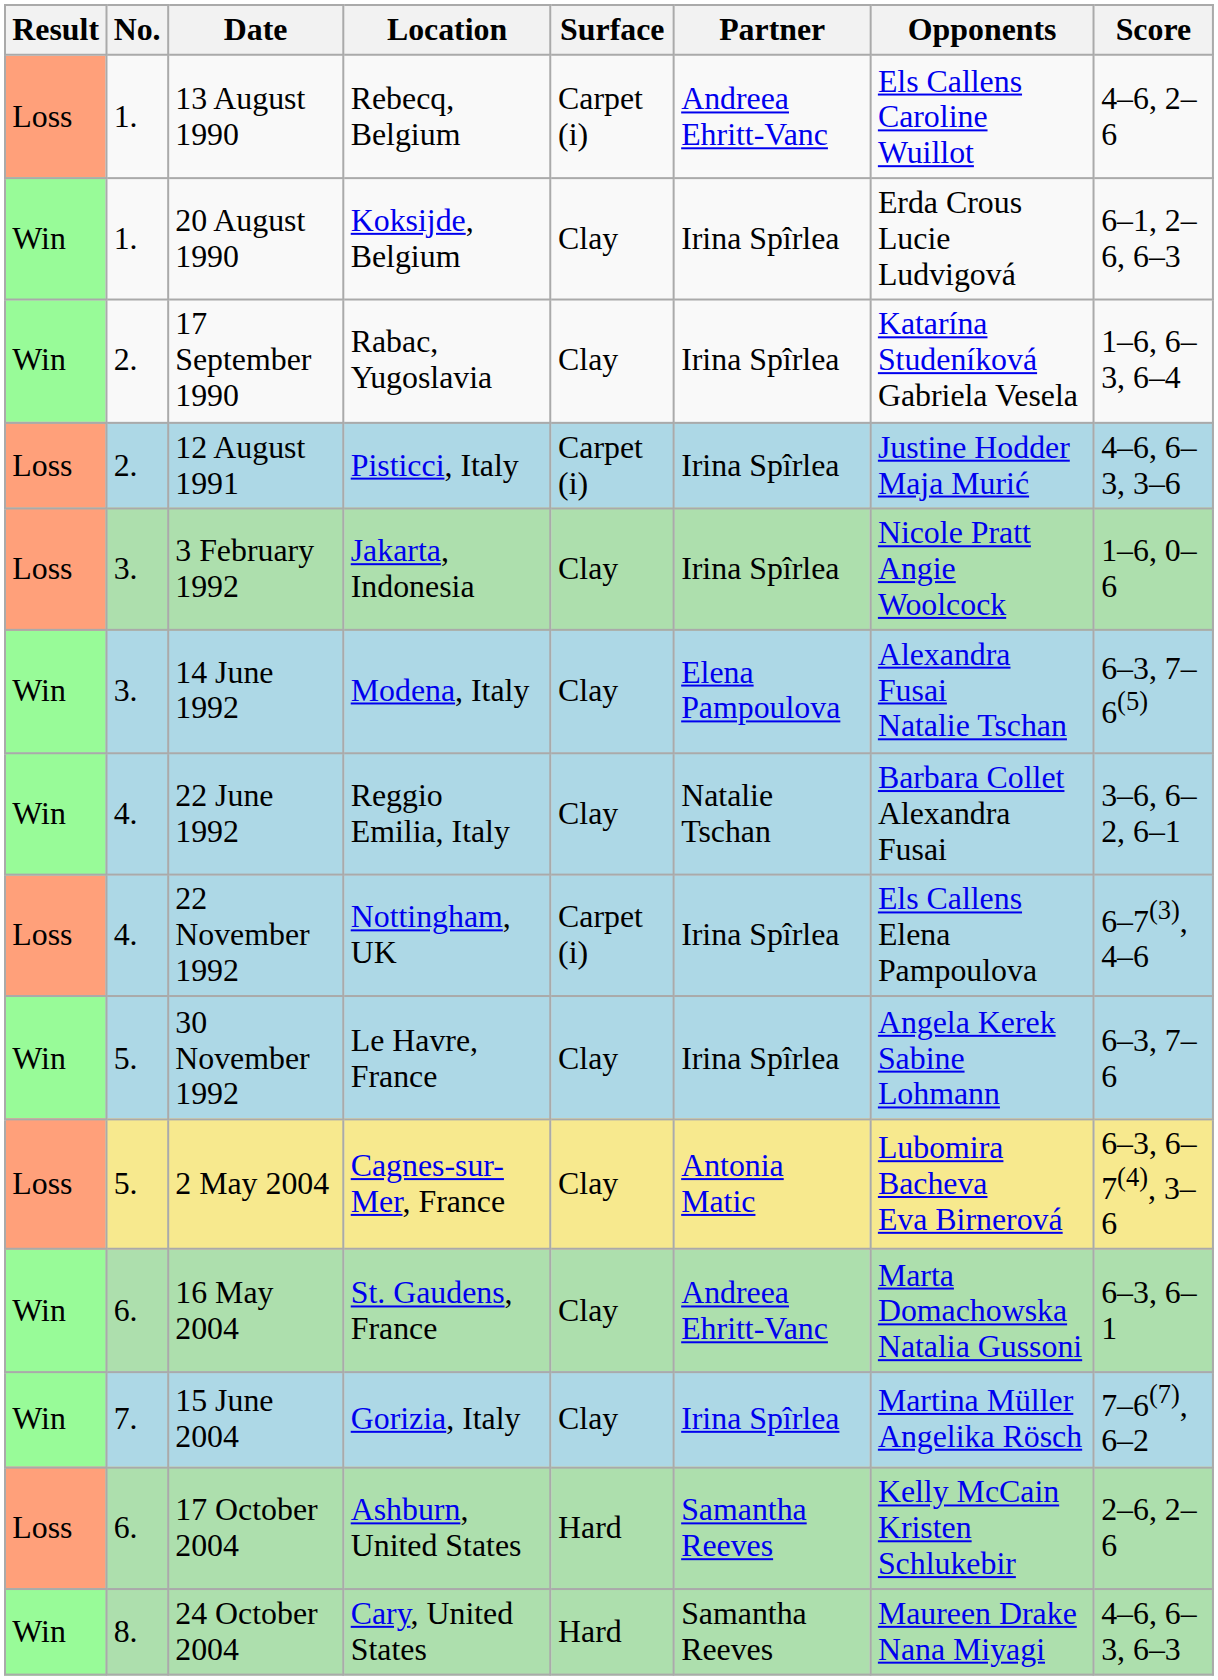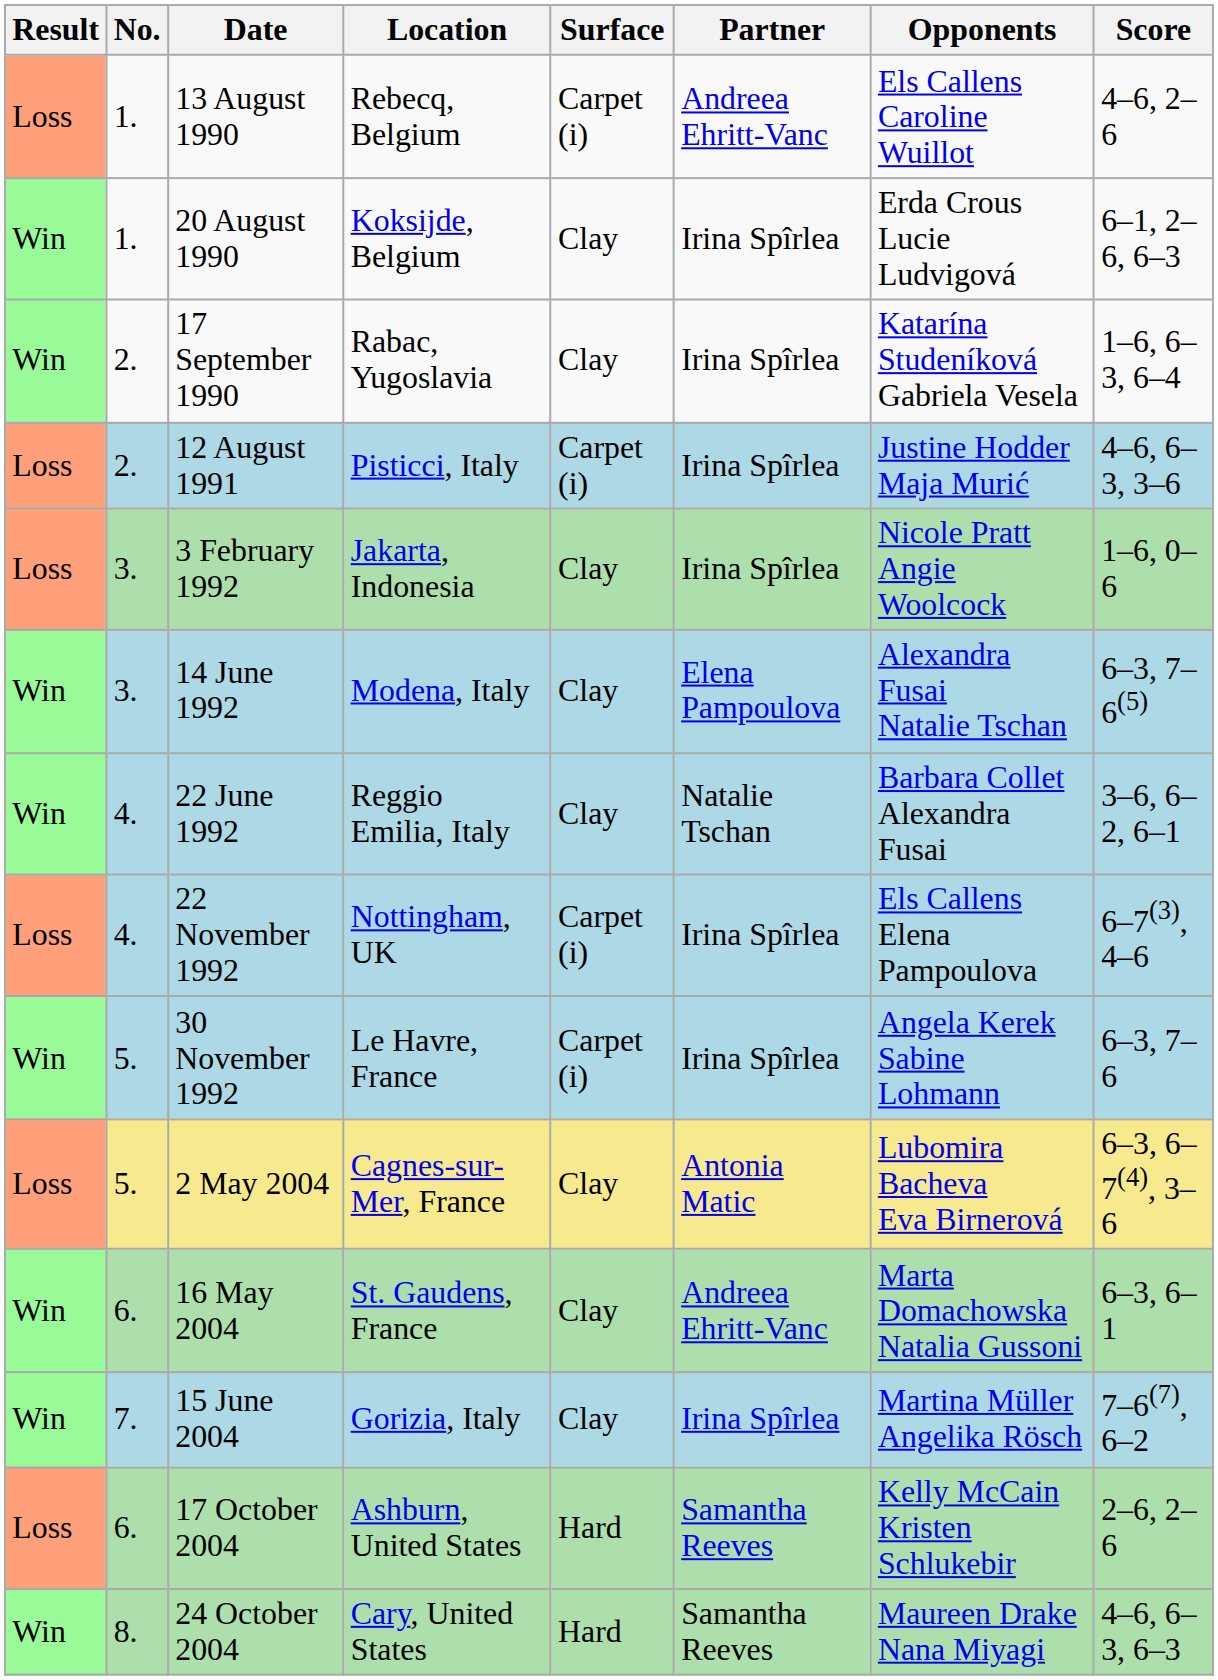 <table class="wikitable">
 <tr>
 <th>Result</th>
 <th>No.</th>
 <th>Date</th>
 <th>Location</th>
 <th>Surface</th>
 <th>Partner</th>
 <th>Opponents</th>
 <th>Score</th>
 </tr>
 <tr>
 <td style="background:#ffa07a;">Loss</td>
 <td>1.</td>
 <td>13 August 1990</td>
 <td>Rebecq, Belgium</td>
 <td>Carpet (i)</td>
 <td> <a href='#'>Andreea Ehritt-Vanc</a></td>
 <td> <a href='#'>Els Callens</a> <br>  <a href='#'>Caroline Wuillot</a></td>
 <td>4–6, 2–6</td>
 </tr>
 <tr>
 <td style="background:#98fb98;">Win</td>
 <td>1.</td>
 <td>20 August 1990</td>
 <td><a href='#'>Koksijde</a>, Belgium</td>
 <td>Clay</td>
 <td> Irina Spîrlea</td>
 <td> Erda Crous <br>  Lucie Ludvigová</td>
 <td>6–1, 2–6, 6–3</td>
 </tr>
 <tr>
 <td style="background:#98fb98;">Win</td>
 <td>2.</td>
 <td>17 September 1990</td>
 <td>Rabac, Yugoslavia</td>
 <td>Clay</td>
 <td> Irina Spîrlea</td>
 <td> <a href='#'>Katarína Studeníková</a> <br>  Gabriela Vesela</td>
 <td>1–6, 6–3, 6–4</td>
 </tr>
 <tr style="background:lightblue;">
 <td style="background:#ffa07a;">Loss</td>
 <td>2.</td>
 <td>12 August 1991</td>
 <td><a href='#'>Pisticci</a>, Italy</td>
 <td>Carpet (i)</td>
 <td> Irina Spîrlea</td>
 <td> <a href='#'>Justine Hodder</a> <br>  <a href='#'>Maja Murić</a></td>
 <td>4–6, 6–3, 3–6</td>
 </tr>
 <tr style="background:#addfad;">
 <td style="background:#ffa07a;">Loss</td>
 <td>3.</td>
 <td>3 February 1992</td>
 <td><a href='#'>Jakarta</a>, Indonesia</td>
 <td>Clay</td>
 <td> Irina Spîrlea</td>
 <td> <a href='#'>Nicole Pratt</a> <br>  <a href='#'>Angie Woolcock</a></td>
 <td>1–6, 0–6</td>
 </tr>
 <tr style="background:lightblue;">
 <td style="background:#98fb98;">Win</td>
 <td>3.</td>
 <td>14 June 1992</td>
 <td><a href='#'>Modena</a>, Italy</td>
 <td>Clay</td>
 <td> <a href='#'>Elena Pampoulova</a></td>
 <td> <a href='#'>Alexandra Fusai</a> <br>  <a href='#'>Natalie Tschan</a></td>
 <td>6–3, 7–6<sup>(5)</sup></td>
 </tr>
 <tr style="background:lightblue;">
 <td style="background:#98fb98;">Win</td>
 <td>4.</td>
 <td>22 June 1992</td>
 <td>Reggio Emilia, Italy</td>
 <td>Clay</td>
 <td> Natalie Tschan</td>
 <td> <a href='#'>Barbara Collet</a> <br>  Alexandra Fusai</td>
 <td>3–6, 6–2, 6–1</td>
 </tr>
 <tr style="background:lightblue;">
 <td style="background:#ffa07a;">Loss</td>
 <td>4.</td>
 <td>22 November 1992</td>
 <td><a href='#'>Nottingham</a>, UK</td>
 <td>Carpet (i)</td>
 <td> Irina Spîrlea</td>
 <td> <a href='#'>Els Callens</a> <br>  Elena Pampoulova</td>
 <td>6–7<sup>(3)</sup>, 4–6</td>
 </tr>
 <tr style="background:lightblue;">
 <td style="background:#98fb98;">Win</td>
 <td>5.</td>
 <td>30 November 1992</td>
 <td>Le Havre, France</td>
-<td>Clay</td>
+<td>Carpet (i)</td>
 <td> Irina Spîrlea</td>
 <td> <a href='#'>Angela Kerek</a> <br>  <a href='#'>Sabine Lohmann</a></td>
 <td>6–3, 7–6</td>
 </tr>
 <tr style="background:#f7e98e;">
 <td style="background:#ffa07a;">Loss</td>
 <td>5.</td>
 <td>2 May 2004</td>
 <td><a href='#'>Cagnes-sur-Mer</a>, France</td>
 <td>Clay</td>
 <td> <a href='#'>Antonia Matic</a></td>
 <td> <a href='#'>Lubomira Bacheva</a> <br>  <a href='#'>Eva Birnerová</a></td>
 <td>6–3, 6–7<sup>(4)</sup>, 3–6</td>
 </tr>
 <tr style="background:#addfad;">
 <td style="background:#98fb98;">Win</td>
 <td>6.</td>
 <td>16 May 2004</td>
 <td><a href='#'>St. Gaudens</a>, France</td>
 <td>Clay</td>
 <td> <a href='#'>Andreea Ehritt-Vanc</a></td>
 <td> <a href='#'>Marta Domachowska</a> <br>  <a href='#'>Natalia Gussoni</a></td>
 <td>6–3, 6–1</td>
 </tr>
 <tr style="background:lightblue;">
 <td style="background:#98fb98;">Win</td>
 <td>7.</td>
 <td>15 June 2004</td>
 <td><a href='#'>Gorizia</a>, Italy</td>
 <td>Clay</td>
 <td> <a href='#'>Irina Spîrlea</a></td>
 <td> <a href='#'>Martina Müller</a> <br>  <a href='#'>Angelika Rösch</a></td>
 <td>7–6<sup>(7)</sup>, 6–2</td>
 </tr>
 <tr style="background:#addfad;">
 <td style="background:#ffa07a;">Loss</td>
 <td>6.</td>
 <td>17 October 2004</td>
 <td><a href='#'>Ashburn</a>, United States</td>
 <td>Hard</td>
 <td> <a href='#'>Samantha Reeves</a></td>
 <td> <a href='#'>Kelly McCain</a> <br>  <a href='#'>Kristen Schlukebir</a></td>
 <td>2–6, 2–6</td>
 </tr>
 <tr style="background:#addfad;">
 <td style="background:#98fb98;">Win</td>
 <td>8.</td>
 <td>24 October 2004</td>
 <td><a href='#'>Cary</a>, United States</td>
 <td>Hard</td>
 <td> Samantha Reeves</td>
 <td> <a href='#'>Maureen Drake</a> <br>  <a href='#'>Nana Miyagi</a></td>
 <td>4–6, 6–3, 6–3</td>
 </tr>
 </table>
